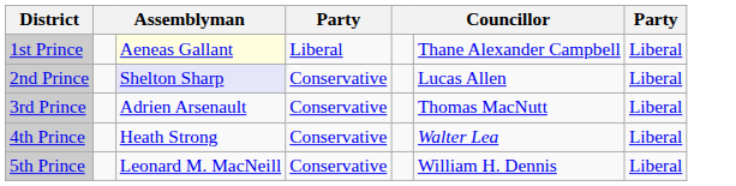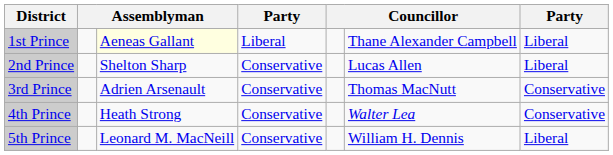 <table class="wikitable">
 <tr>
 <th>District</th>
 <th colspan="2">Assemblyman</th>
 <th>Party</th>
 <th colspan="2">Councillor</th>
 <th>Party</th>
 </tr>
 <tr>
 <td bgcolor="CCCCCC"><a href='#'>1st Prince</a></td>
 <td>   </td>
 <td style="background: lightyellow;"><a href='#'>Aeneas Gallant</a></td>
 <td><a href='#'>Liberal</a></td>
 <td>   </td>
 <td><a href='#'>Thane Alexander Campbell</a></td>
 <td><a href='#'>Liberal</a></td>
 </tr>
 <tr>
 <td bgcolor="CCCCCC"><a href='#'>2nd Prince</a></td>
 <td>   </td>
-<td style="background: lavender;"><a href='#'>Shelton Sharp</a></td>
+<td><a href='#'>Shelton Sharp</a></td>
 <td><a href='#'>Conservative</a></td>
 <td>   </td>
 <td><a href='#'>Lucas Allen</a></td>
 <td><a href='#'>Liberal</a></td>
 </tr>
 <tr>
 <td bgcolor="CCCCCC"><a href='#'>3rd Prince</a></td>
 <td>   </td>
 <td><a href='#'>Adrien Arsenault</a></td>
 <td><a href='#'>Conservative</a></td>
 <td>   </td>
 <td><a href='#'>Thomas MacNutt</a></td>
-<td><a href='#'>Liberal</a></td>
+<td><a href='#'>Conservative</a></td>
 </tr>
 <tr>
 <td bgcolor="CCCCCC"><a href='#'>4th Prince</a></td>
 <td>   </td>
 <td><a href='#'>Heath Strong</a></td>
 <td><a href='#'>Conservative</a></td>
 <td>    <br></td>
 <td><em><a href='#'>Walter Lea</a></em></td>
-<td><a href='#'>Liberal</a></td>
+<td><a href='#'>Conservative</a></td>
 </tr>
 <tr>
 <td bgcolor="CCCCCC"><a href='#'>5th Prince</a></td>
 <td>   </td>
 <td><a href='#'>Leonard M. MacNeill</a></td>
 <td><a href='#'>Conservative</a></td>
 <td>   </td>
 <td><a href='#'>William H. Dennis</a></td>
 <td><a href='#'>Liberal</a></td>
 </tr>
 </table>
